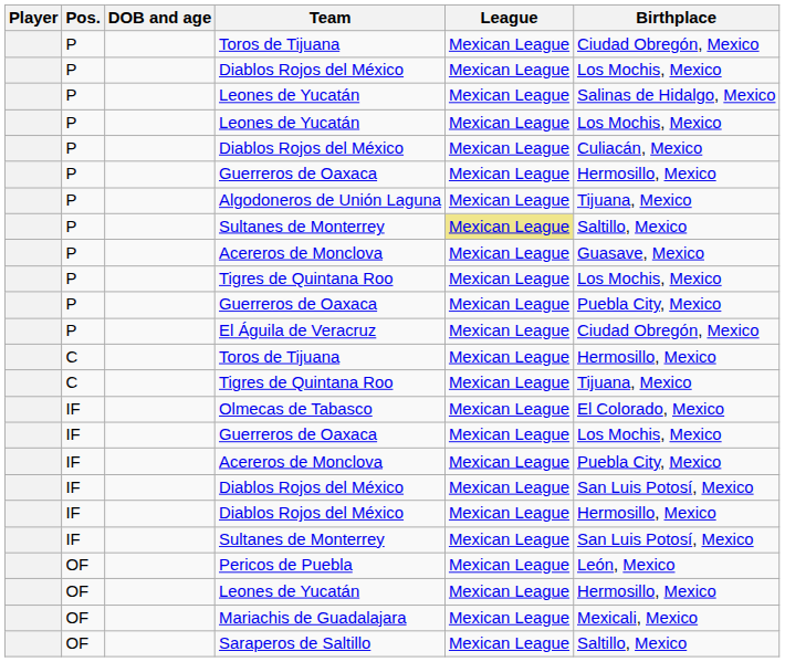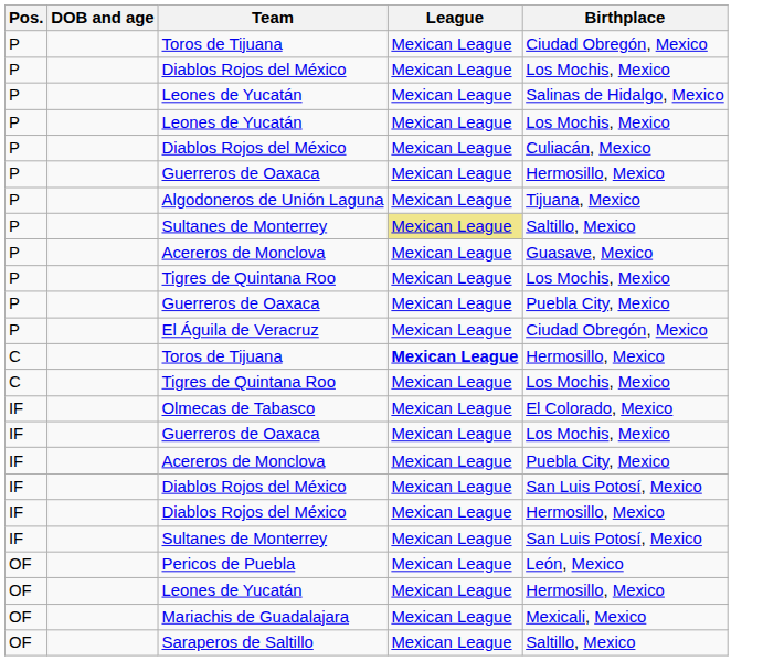 <table class="wikitable sortable plainrowheaders">
 <tr>
-<th scope="col">Player</th>
 <th scope="col">Pos.</th>
 <th scope="col">DOB and age</th>
 <th scope="col">Team</th>
 <th scope="col">League</th>
 <th scope="col">Birthplace</th>
 </tr>
 <tr>
-<th scope="row"></th>
 <td>P</td>
 <td></td>
 <td> <a href='#'>Toros de Tijuana</a></td>
 <td><a href='#'>Mexican League</a></td>
 <td><a href='#'>Ciudad Obregón</a>, <a href='#'>Mexico</a></td>
 </tr>
 <tr>
-<th scope="row"></th>
 <td>P</td>
 <td></td>
 <td> <a href='#'>Diablos Rojos del México</a></td>
 <td><a href='#'>Mexican League</a></td>
 <td><a href='#'>Los Mochis</a>, <a href='#'>Mexico</a></td>
 </tr>
 <tr>
-<th scope="row"></th>
 <td>P</td>
 <td></td>
 <td> <a href='#'>Leones de Yucatán</a></td>
 <td><a href='#'>Mexican League</a></td>
 <td><a href='#'>Salinas de Hidalgo</a>, <a href='#'>Mexico</a></td>
 </tr>
 <tr>
-<th scope="row"></th>
 <td>P</td>
 <td></td>
 <td> <a href='#'>Leones de Yucatán</a></td>
 <td><a href='#'>Mexican League</a></td>
 <td><a href='#'>Los Mochis</a>, <a href='#'>Mexico</a></td>
 </tr>
 <tr>
-<th scope="row"></th>
 <td>P</td>
 <td></td>
 <td> <a href='#'>Diablos Rojos del México</a></td>
 <td><a href='#'>Mexican League</a></td>
 <td><a href='#'>Culiacán</a>, <a href='#'>Mexico</a></td>
 </tr>
 <tr>
-<th scope="row"></th>
 <td>P</td>
 <td></td>
 <td> <a href='#'>Guerreros de Oaxaca</a></td>
 <td><a href='#'>Mexican League</a></td>
 <td><a href='#'>Hermosillo</a>, <a href='#'>Mexico</a></td>
 </tr>
 <tr>
-<th scope="row"></th>
 <td>P</td>
 <td></td>
 <td> <a href='#'>Algodoneros de Unión Laguna</a></td>
 <td><a href='#'>Mexican League</a></td>
 <td><a href='#'>Tijuana</a>, <a href='#'>Mexico</a></td>
 </tr>
 <tr>
-<th scope="row"></th>
 <td>P</td>
 <td></td>
 <td> <a href='#'>Sultanes de Monterrey</a></td>
 <td style="background: khaki;"><a href='#'>Mexican League</a></td>
 <td><a href='#'>Saltillo</a>, <a href='#'>Mexico</a></td>
 </tr>
 <tr>
-<th scope="row"></th>
 <td>P</td>
 <td></td>
 <td> <a href='#'>Acereros de Monclova</a></td>
 <td><a href='#'>Mexican League</a></td>
 <td><a href='#'>Guasave</a>, <a href='#'>Mexico</a></td>
 </tr>
 <tr>
-<th scope="row"></th>
 <td>P</td>
 <td></td>
 <td> <a href='#'>Tigres de Quintana Roo</a></td>
 <td><a href='#'>Mexican League</a></td>
 <td><a href='#'>Los Mochis</a>, <a href='#'>Mexico</a></td>
 </tr>
 <tr>
-<th scope="row"></th>
 <td>P</td>
 <td></td>
 <td> <a href='#'>Guerreros de Oaxaca</a></td>
 <td><a href='#'>Mexican League</a></td>
 <td><a href='#'>Puebla City</a>, <a href='#'>Mexico</a></td>
 </tr>
 <tr>
-<th scope="row"></th>
 <td>P</td>
 <td></td>
 <td> <a href='#'>El Águila de Veracruz</a></td>
 <td><a href='#'>Mexican League</a></td>
 <td><a href='#'>Ciudad Obregón</a>, <a href='#'>Mexico</a></td>
 </tr>
 <tr>
-<th scope="row"></th>
 <td>C</td>
 <td></td>
 <td> <a href='#'>Toros de Tijuana</a></td>
-<td><a href='#'>Mexican League</a></td>
+<td><strong><a href='#'>Mexican League</a></strong></td>
 <td><a href='#'>Hermosillo</a>, <a href='#'>Mexico</a></td>
 </tr>
 <tr>
-<th scope="row"></th>
 <td>C</td>
 <td></td>
 <td> <a href='#'>Tigres de Quintana Roo</a></td>
 <td><a href='#'>Mexican League</a></td>
-<td><a href='#'>Tijuana</a>, <a href='#'>Mexico</a></td>
+<td><a href='#'>Los Mochis</a>, <a href='#'>Mexico</a></td>
 </tr>
 <tr>
-<th scope="row"></th>
 <td>IF</td>
 <td></td>
 <td> <a href='#'>Olmecas de Tabasco</a></td>
 <td><a href='#'>Mexican League</a></td>
 <td><a href='#'>El Colorado</a>, <a href='#'>Mexico</a></td>
 </tr>
 <tr>
-<th scope="row"></th>
 <td>IF</td>
 <td></td>
 <td> <a href='#'>Guerreros de Oaxaca</a></td>
 <td><a href='#'>Mexican League</a></td>
 <td><a href='#'>Los Mochis</a>, <a href='#'>Mexico</a></td>
 </tr>
 <tr>
-<th scope="row"></th>
 <td>IF</td>
 <td></td>
 <td> <a href='#'>Acereros de Monclova</a></td>
 <td><a href='#'>Mexican League</a></td>
 <td><a href='#'>Puebla City</a>, <a href='#'>Mexico</a></td>
 </tr>
 <tr>
-<th scope="row"></th>
 <td>IF</td>
 <td></td>
 <td> <a href='#'>Diablos Rojos del México</a></td>
 <td><a href='#'>Mexican League</a></td>
 <td><a href='#'>San Luis Potosí</a>, <a href='#'>Mexico</a></td>
 </tr>
 <tr>
-<th scope="row"></th>
 <td>IF</td>
 <td></td>
 <td> <a href='#'>Diablos Rojos del México</a></td>
 <td><a href='#'>Mexican League</a></td>
 <td><a href='#'>Hermosillo</a>, <a href='#'>Mexico</a></td>
 </tr>
 <tr>
-<th scope="row"></th>
 <td>IF</td>
 <td></td>
 <td> <a href='#'>Sultanes de Monterrey</a></td>
 <td><a href='#'>Mexican League</a></td>
 <td><a href='#'>San Luis Potosí</a>, <a href='#'>Mexico</a></td>
 </tr>
 <tr>
-<th scope="row"></th>
 <td>OF</td>
 <td></td>
 <td> <a href='#'>Pericos de Puebla</a></td>
 <td><a href='#'>Mexican League</a></td>
 <td><a href='#'>León</a>, <a href='#'>Mexico</a></td>
 </tr>
 <tr>
-<th scope="row"></th>
 <td>OF</td>
 <td></td>
 <td> <a href='#'>Leones de Yucatán</a></td>
 <td><a href='#'>Mexican League</a></td>
 <td><a href='#'>Hermosillo</a>, <a href='#'>Mexico</a></td>
 </tr>
 <tr>
-<th scope="row"></th>
 <td>OF</td>
 <td></td>
 <td> <a href='#'>Mariachis de Guadalajara</a></td>
 <td><a href='#'>Mexican League</a></td>
 <td><a href='#'>Mexicali</a>, <a href='#'>Mexico</a></td>
 </tr>
 <tr>
-<th scope="row"></th>
 <td>OF</td>
 <td></td>
 <td> <a href='#'>Saraperos de Saltillo</a></td>
 <td><a href='#'>Mexican League</a></td>
 <td><a href='#'>Saltillo</a>, <a href='#'>Mexico</a></td>
 </tr>
 </table>
